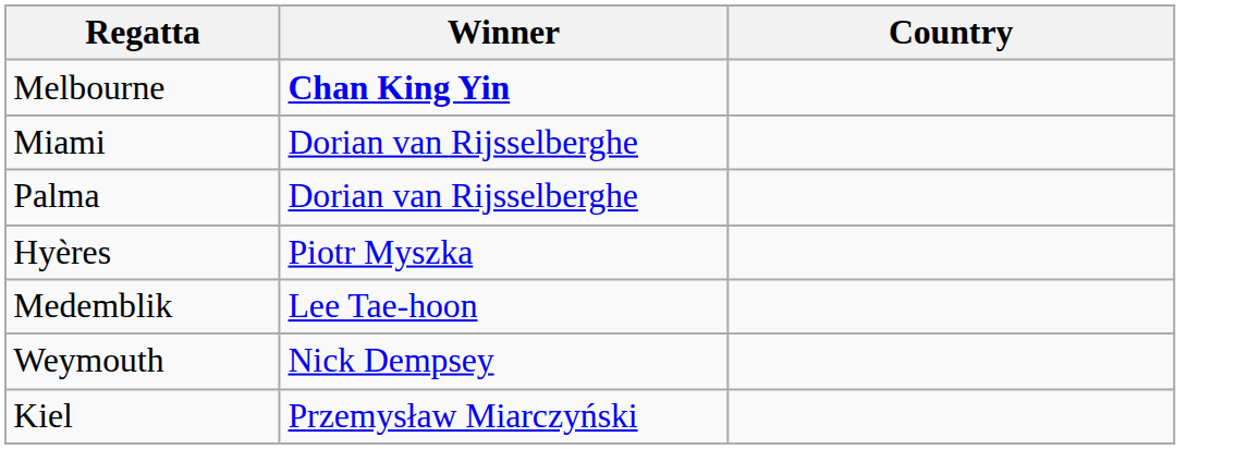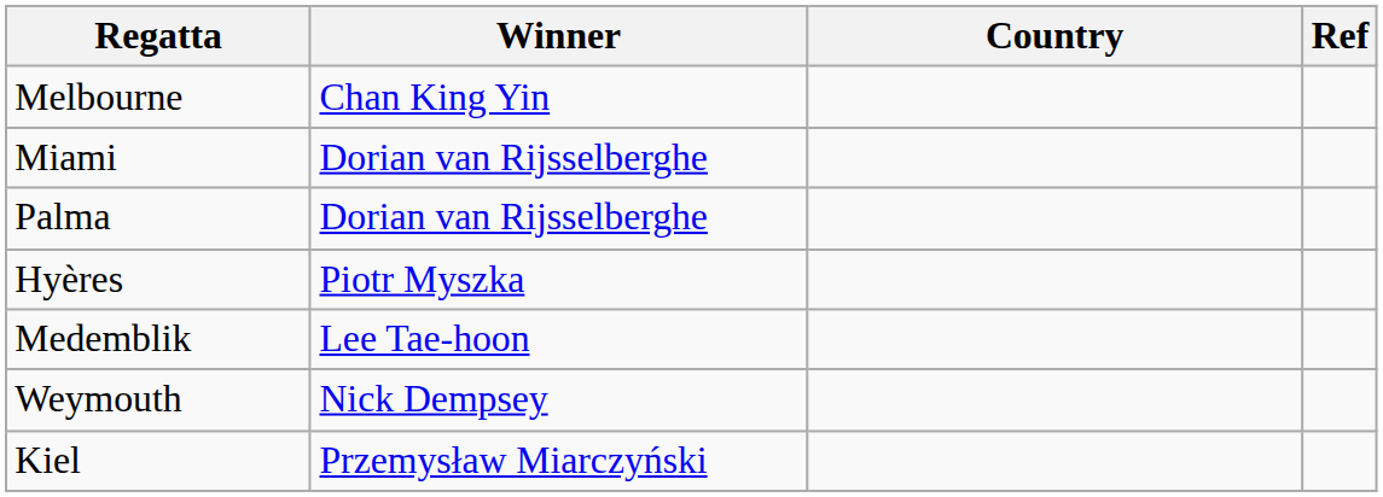 <table class="wikitable">
 <tr>
 <th width=120>Regatta</th>
 <th style="width:200px;">Winner</th>
 <th style="width:200px;">Country</th>
+<th>Ref</th>
 </tr>
 <tr>
 <td>Melbourne</td>
-<td><strong><a href='#'>Chan King Yin</a></strong></td>
+<td><a href='#'>Chan King Yin</a></td>
+<td></td>
 <td></td>
 </tr>
 <tr>
 <td>Miami</td>
 <td><a href='#'>Dorian van Rijsselberghe</a></td>
 <td></td>
+<td></td>
 </tr>
 <tr>
 <td>Palma</td>
 <td><a href='#'>Dorian van Rijsselberghe</a></td>
+<td></td>
 <td></td>
 </tr>
 <tr>
 <td>Hyères</td>
 <td><a href='#'>Piotr Myszka</a></td>
 <td></td>
+<td></td>
 </tr>
 <tr>
 <td>Medemblik</td>
 <td><a href='#'>Lee Tae-hoon</a></td>
+<td></td>
 <td></td>
 </tr>
 <tr>
 <td>Weymouth</td>
 <td><a href='#'>Nick Dempsey</a></td>
 <td></td>
+<td></td>
 </tr>
 <tr>
 <td>Kiel</td>
 <td><a href='#'>Przemysław Miarczyński</a></td>
 <td></td>
+<td></td>
 </tr>
 </table>
